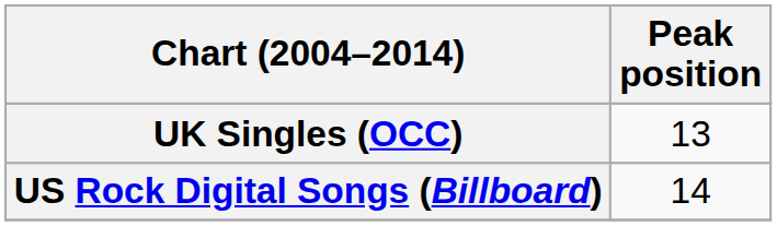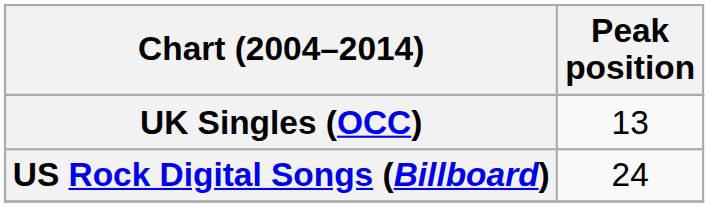 <table class="wikitable sortable plainrowheaders" style="text-align:center;">
 <tr>
 <th>Chart (2004–2014)</th>
 <th>Peak<br>position</th>
 </tr>
 <tr>
 </tr>
 <tr>
 </tr>
 <tr>
 <th scope="row">UK Singles (<a href='#'>OCC</a>)</th>
 <td>13</td>
 </tr>
 <tr>
 <th scope="row">US <a href='#'>Rock Digital Songs</a> (<em><a href='#'>Billboard</a></em>)</th>
-<td>14</td>
+<td>24</td>
 </tr>
 <tr>
 </tr>
 </table>
